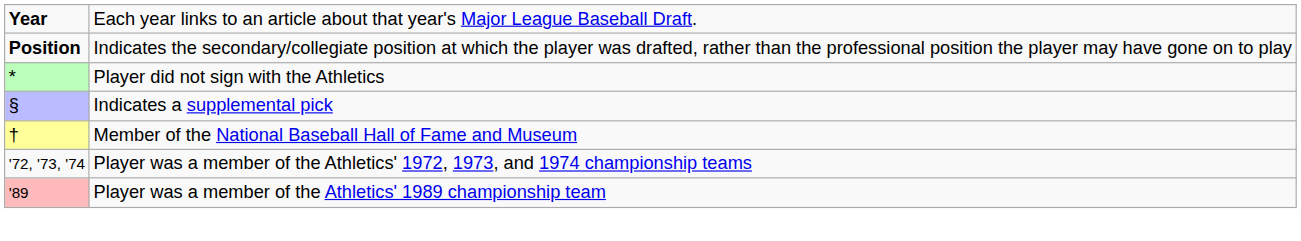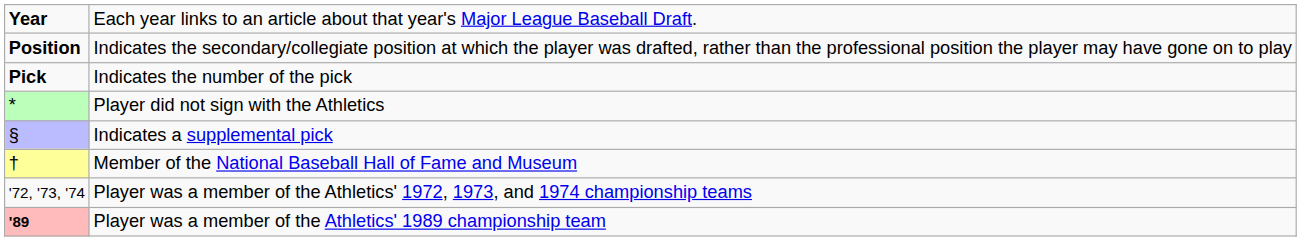 <table class="wikitable" border="1">
 <tr>
 <td><strong>Year</strong></td>
 <td>Each year links to an article about that year's <a href='#'>Major League Baseball Draft</a>.</td>
 </tr>
 <tr>
 <td><strong>Position</strong></td>
 <td>Indicates the secondary/collegiate position at which the player was drafted, rather than the professional position the player may have gone on to play</td>
+</tr>
+<tr>
+<td><strong>Pick</strong></td>
+<td>Indicates the number of the pick</td>
 </tr>
 <tr>
 <td bgcolor="#bbffbb">*</td>
 <td>Player did not sign with the Athletics</td>
 </tr>
 <tr>
 <td bgcolor="#bbbbff">§</td>
 <td>Indicates a <a href='#'>supplemental pick</a></td>
 </tr>
 <tr>
 <td bgcolor="#FFFF99">†</td>
 <td>Member of the <a href='#'>National Baseball Hall of Fame and Museum</a></td>
 </tr>
 <tr>
 <td><small>'72, '73, '74</small></td>
 <td>Player was a member of the Athletics' <a href='#'>1972</a>, <a href='#'>1973</a>, and <a href='#'>1974 championship teams</a></td>
 </tr>
 <tr>
-<td bgcolor="#ffbbbb"><small>'89</small></td>
+<td bgcolor="#ffbbbb"><strong><small>'89</small></strong></td>
 <td>Player was a member of the <a href='#'>Athletics' 1989 championship team</a></td>
 </tr>
 </table>
